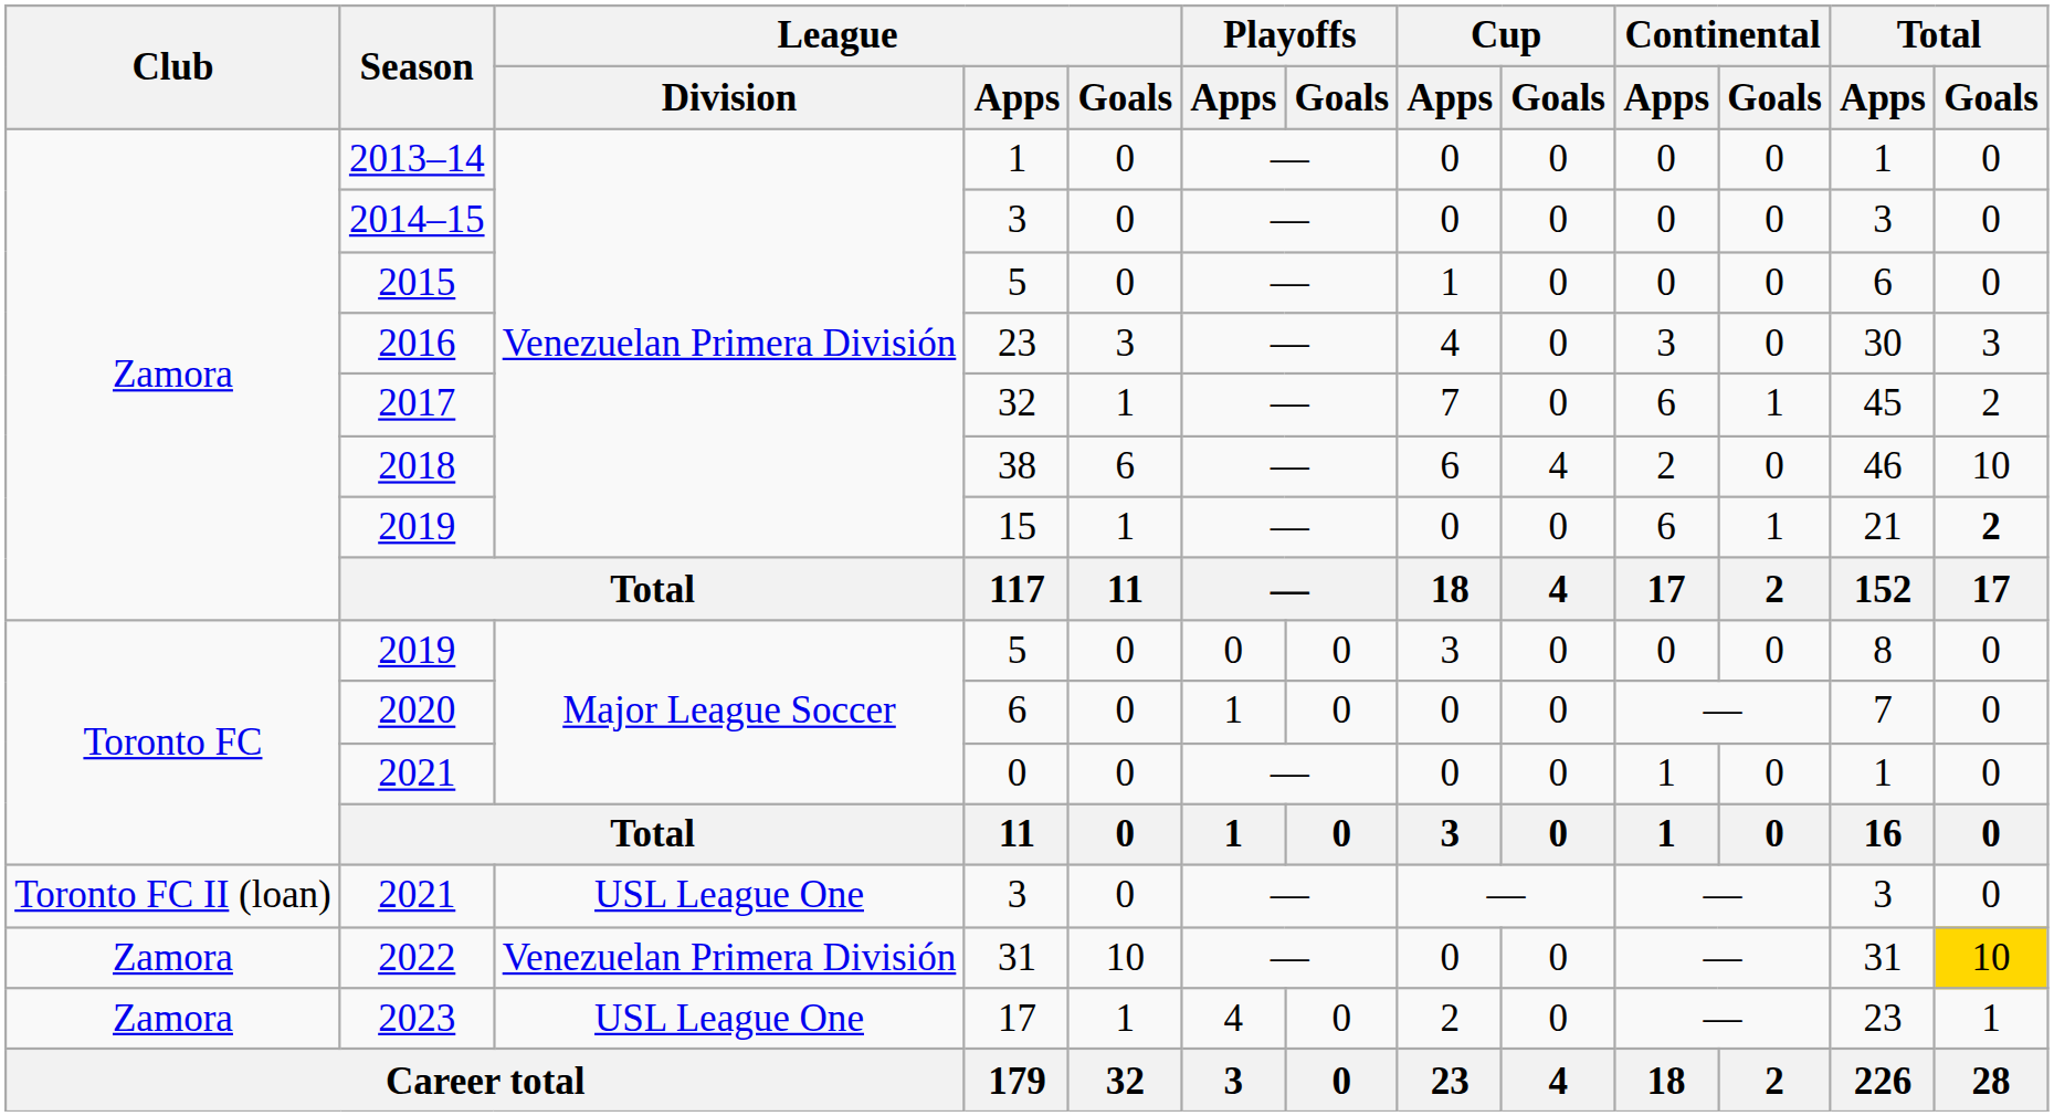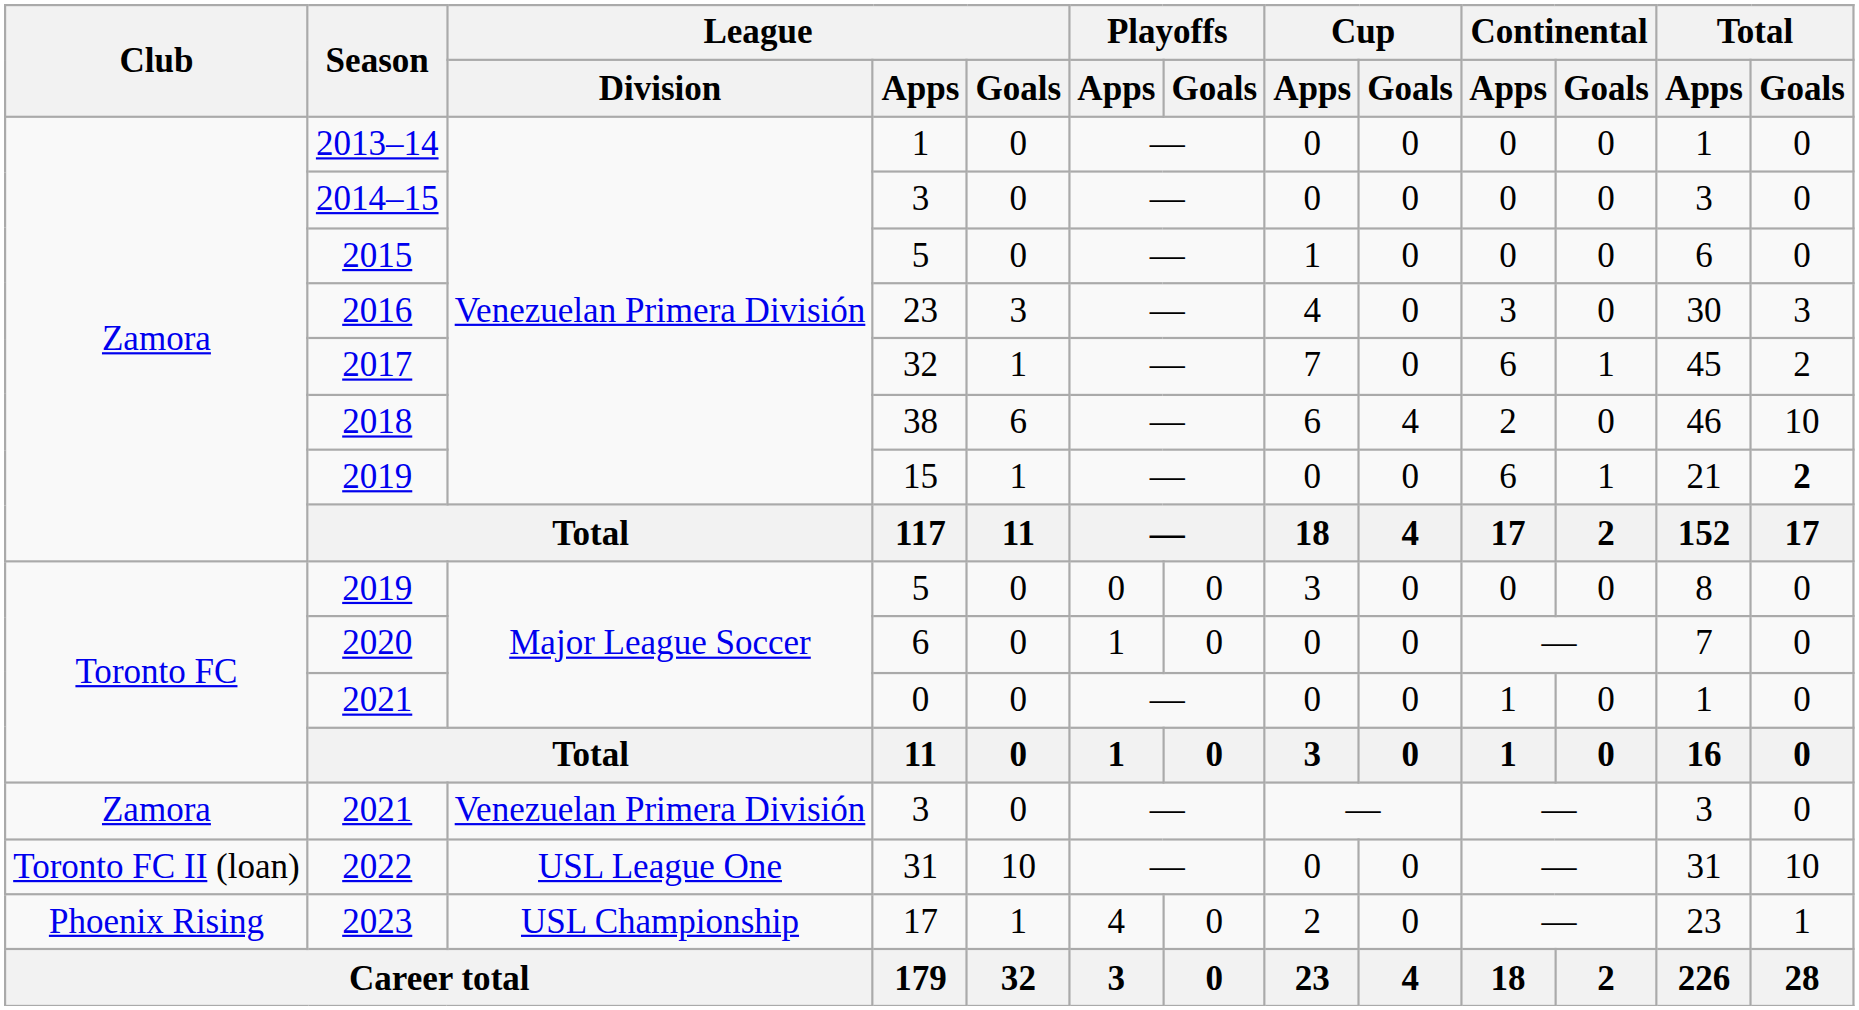 <table class="wikitable" style="text-align:center">
 <tr>
 <th rowspan="2">Club</th>
 <th rowspan="2">Season</th>
 <th colspan="3">League</th>
 <th colspan="2">Playoffs</th>
 <th colspan="2">Cup</th>
 <th colspan="2">Continental</th>
 <th colspan="2">Total</th>
 </tr>
 <tr>
 <th>Division</th>
 <th>Apps</th>
 <th>Goals</th>
 <th>Apps</th>
 <th>Goals</th>
 <th>Apps</th>
 <th>Goals</th>
 <th>Apps</th>
 <th>Goals</th>
 <th>Apps</th>
 <th>Goals</th>
 </tr>
 <tr>
 <td rowspan="8"><a href='#'>Zamora</a></td>
 <td><a href='#'>2013–14</a></td>
 <td rowspan="7"><a href='#'>Venezuelan Primera División</a></td>
 <td>1</td>
 <td>0</td>
 <td colspan="2">—</td>
 <td>0</td>
 <td>0</td>
 <td>0</td>
 <td>0</td>
 <td>1</td>
 <td>0</td>
 </tr>
 <tr>
 <td><a href='#'>2014–15</a></td>
 <td>3</td>
 <td>0</td>
 <td colspan="2">—</td>
 <td>0</td>
 <td>0</td>
 <td>0</td>
 <td>0</td>
 <td>3</td>
 <td>0</td>
 </tr>
 <tr>
 <td><a href='#'>2015</a></td>
 <td>5</td>
 <td>0</td>
 <td colspan="2">—</td>
 <td>1</td>
 <td>0</td>
 <td>0</td>
 <td>0</td>
 <td>6</td>
 <td>0</td>
 </tr>
 <tr>
 <td><a href='#'>2016</a></td>
 <td>23</td>
 <td>3</td>
 <td colspan="2">—</td>
 <td>4</td>
 <td>0</td>
 <td>3</td>
 <td>0</td>
 <td>30</td>
 <td>3</td>
 </tr>
 <tr>
 <td><a href='#'>2017</a></td>
 <td>32</td>
 <td>1</td>
 <td colspan="2">—</td>
 <td>7</td>
 <td>0</td>
 <td>6</td>
 <td>1</td>
 <td>45</td>
 <td>2</td>
 </tr>
 <tr>
 <td><a href='#'>2018</a></td>
 <td>38</td>
 <td>6</td>
 <td colspan="2">—</td>
 <td>6</td>
 <td>4</td>
 <td>2</td>
 <td>0</td>
 <td>46</td>
 <td>10</td>
 </tr>
 <tr>
 <td><a href='#'>2019</a></td>
 <td>15</td>
 <td>1</td>
 <td colspan="2">—</td>
 <td>0</td>
 <td>0</td>
 <td>6</td>
 <td>1</td>
 <td>21</td>
 <td><strong>2</strong></td>
 </tr>
 <tr>
 <th colspan="2">Total</th>
 <th>117</th>
 <th>11</th>
 <th colspan="2">—</th>
 <th>18</th>
 <th>4</th>
 <th>17</th>
 <th>2</th>
 <th>152</th>
 <th>17</th>
 </tr>
 <tr>
 <td rowspan="4"><a href='#'>Toronto FC</a></td>
 <td><a href='#'>2019</a></td>
 <td rowspan="3"><a href='#'>Major League Soccer</a></td>
 <td>5</td>
 <td>0</td>
 <td>0</td>
 <td>0</td>
 <td>3</td>
 <td>0</td>
 <td>0</td>
 <td>0</td>
 <td>8</td>
 <td>0</td>
 </tr>
 <tr>
 <td><a href='#'>2020</a></td>
 <td>6</td>
 <td>0</td>
 <td>1</td>
 <td>0</td>
 <td>0</td>
 <td>0</td>
 <td colspan="2">—</td>
 <td>7</td>
 <td>0</td>
 </tr>
 <tr>
 <td><a href='#'>2021</a></td>
 <td>0</td>
 <td>0</td>
 <td colspan="2">—</td>
 <td>0</td>
 <td>0</td>
 <td>1</td>
 <td>0</td>
 <td>1</td>
 <td>0</td>
 </tr>
 <tr>
 <th colspan="2">Total</th>
 <th>11</th>
 <th>0</th>
 <th>1</th>
 <th>0</th>
 <th>3</th>
 <th>0</th>
 <th>1</th>
 <th>0</th>
 <th>16</th>
 <th>0</th>
 </tr>
 <tr>
-<td><a href='#'>Toronto FC II</a> (loan)</td>
+<td><a href='#'>Zamora</a></td>
 <td><a href='#'>2021</a></td>
-<td><a href='#'>USL League One</a></td>
+<td><a href='#'>Venezuelan Primera División</a></td>
 <td>3</td>
 <td>0</td>
 <td colspan="2">—</td>
 <td colspan="2">—</td>
 <td colspan="2">—</td>
 <td>3</td>
 <td>0</td>
 </tr>
 <tr>
-<td><a href='#'>Zamora</a></td>
+<td><a href='#'>Toronto FC II</a> (loan)</td>
 <td><a href='#'>2022</a></td>
-<td><a href='#'>Venezuelan Primera División</a></td>
+<td><a href='#'>USL League One</a></td>
 <td>31</td>
 <td>10</td>
 <td colspan="2">—</td>
 <td>0</td>
 <td>0</td>
 <td colspan="2">—</td>
 <td>31</td>
-<td style="background: gold;">10</td>
+<td>10</td>
 </tr>
 <tr>
-<td><a href='#'>Zamora</a></td>
+<td><a href='#'>Phoenix Rising</a></td>
 <td><a href='#'>2023</a></td>
-<td><a href='#'>USL League One</a></td>
+<td><a href='#'>USL Championship</a></td>
 <td>17</td>
 <td>1</td>
 <td>4</td>
 <td>0</td>
 <td>2</td>
 <td>0</td>
 <td colspan="2">—</td>
 <td>23</td>
 <td>1</td>
 </tr>
 <tr>
 <th colspan="3">Career total</th>
 <th>179</th>
 <th>32</th>
 <th>3</th>
 <th>0</th>
 <th>23</th>
 <th>4</th>
 <th>18</th>
 <th>2</th>
 <th>226</th>
 <th>28</th>
 </tr>
 </table>
